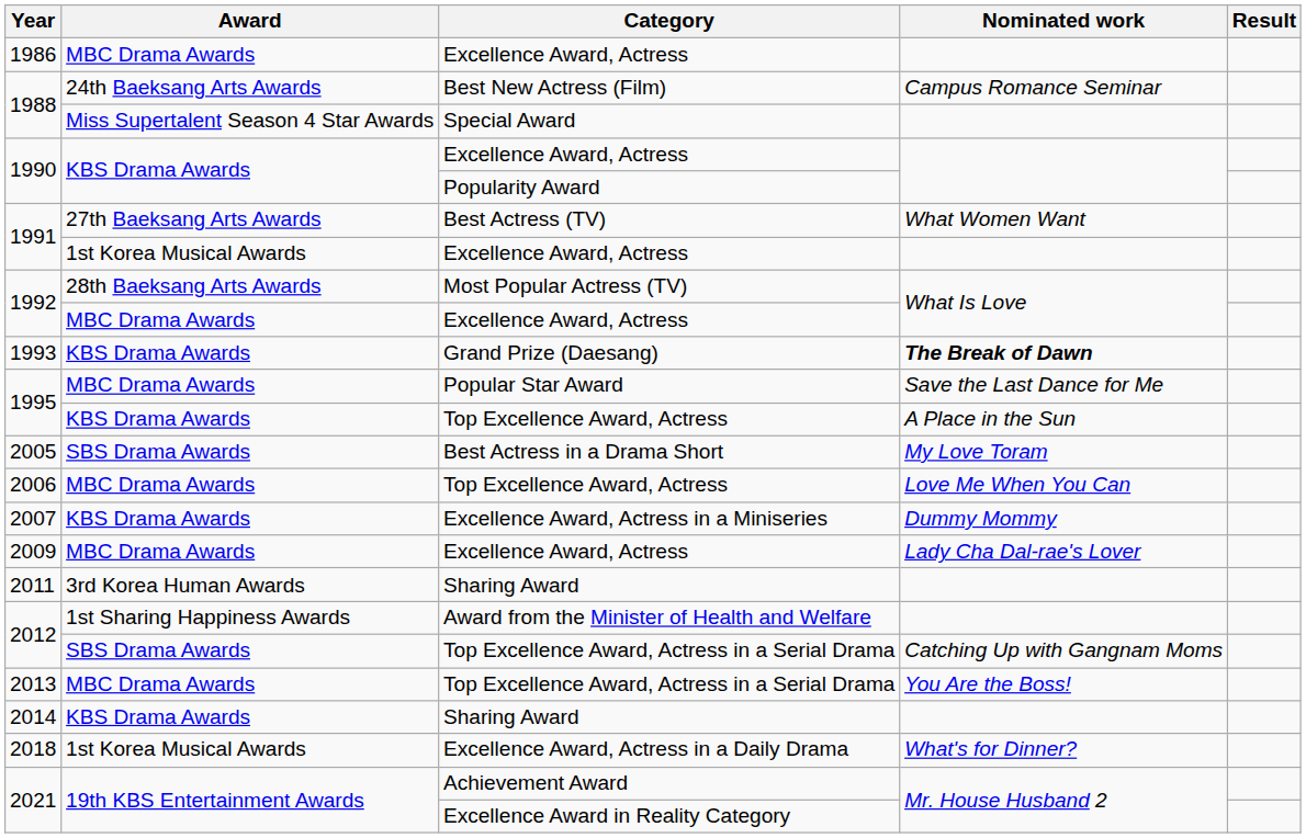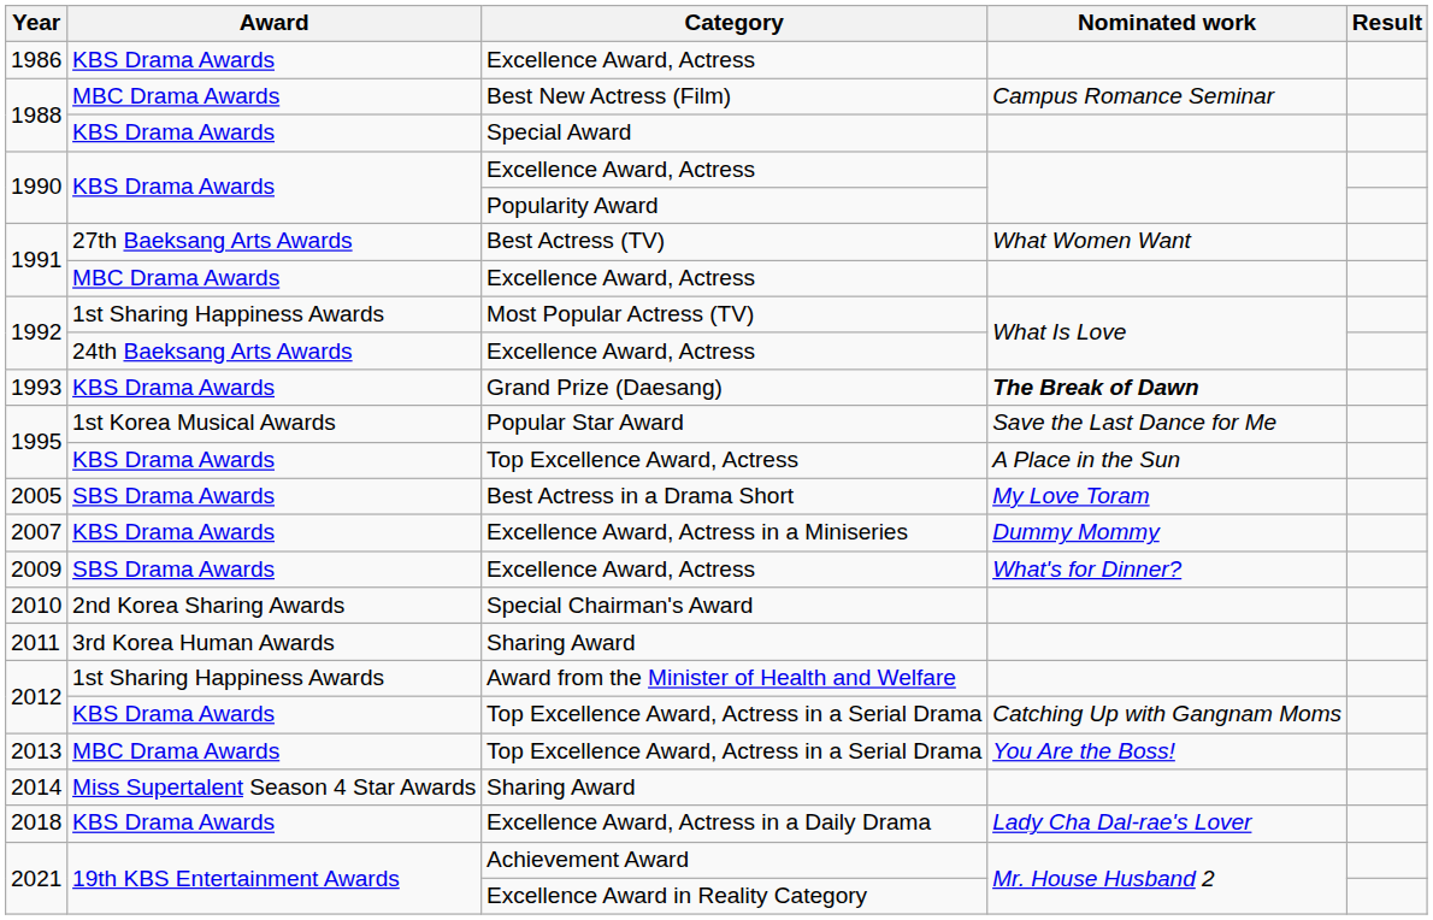 <table class="wikitable">
 <tr>
 <th>Year</th>
 <th>Award</th>
 <th>Category</th>
 <th>Nominated work</th>
 <th>Result</th>
 </tr>
 <tr>
 <td>1986</td>
-<td><a href='#'>MBC Drama Awards</a></td>
+<td><a href='#'>KBS Drama Awards</a></td>
 <td>Excellence Award, Actress</td>
 <td></td>
 <td></td>
 </tr>
 <tr>
 <td rowspan=2>1988</td>
-<td>24th <a href='#'>Baeksang Arts Awards</a></td>
+<td><a href='#'>MBC Drama Awards</a></td>
 <td>Best New Actress (Film)</td>
 <td><em>Campus Romance Seminar</em></td>
 <td></td>
 </tr>
 <tr>
-<td><a href='#'>Miss Supertalent</a> Season 4 Star Awards</td>
+<td><a href='#'>KBS Drama Awards</a></td>
 <td>Special Award</td>
 <td></td>
 <td></td>
 </tr>
 <tr>
 <td rowspan=2>1990</td>
 <td rowspan=2><a href='#'>KBS Drama Awards</a></td>
 <td>Excellence Award, Actress</td>
 <td rowspan=2></td>
 <td></td>
 </tr>
 <tr>
 <td>Popularity Award</td>
 <td></td>
 </tr>
 <tr>
 <td rowspan=2>1991</td>
 <td>27th <a href='#'>Baeksang Arts Awards</a></td>
 <td>Best Actress (TV)</td>
 <td><em>What Women Want</em></td>
 <td></td>
 </tr>
 <tr>
-<td>1st Korea Musical Awards</td>
+<td><a href='#'>MBC Drama Awards</a></td>
 <td>Excellence Award, Actress</td>
 <td></td>
 <td></td>
 </tr>
 <tr>
 <td rowspan=2>1992</td>
-<td>28th <a href='#'>Baeksang Arts Awards</a></td>
+<td>1st Sharing Happiness Awards</td>
 <td>Most Popular Actress (TV)</td>
 <td rowspan=2><em>What Is Love</em></td>
 <td></td>
 </tr>
 <tr>
-<td><a href='#'>MBC Drama Awards</a></td>
+<td>24th <a href='#'>Baeksang Arts Awards</a></td>
 <td>Excellence Award, Actress</td>
 <td></td>
 </tr>
 <tr>
 <td>1993</td>
 <td><a href='#'>KBS Drama Awards</a></td>
 <td>Grand Prize (Daesang)</td>
 <td><strong><em>The Break of Dawn</em></strong></td>
 <td></td>
 </tr>
 <tr>
 <td rowspan=2>1995</td>
-<td><a href='#'>MBC Drama Awards</a></td>
+<td>1st Korea Musical Awards</td>
 <td>Popular Star Award</td>
 <td><em>Save the Last Dance for Me</em></td>
 <td></td>
 </tr>
 <tr>
 <td><a href='#'>KBS Drama Awards</a></td>
 <td>Top Excellence Award, Actress</td>
 <td><em>A Place in the Sun</em></td>
 <td></td>
 </tr>
 <tr>
 <td>2005</td>
 <td><a href='#'>SBS Drama Awards</a></td>
 <td>Best Actress in a Drama Short</td>
 <td><em><a href='#'>My Love Toram</a></em></td>
 <td></td>
 </tr>
 <tr>
-<td>2006</td>
-<td><a href='#'>MBC Drama Awards</a></td>
-<td>Top Excellence Award, Actress</td>
-<td><em><a href='#'>Love Me When You Can</a></em></td>
-<td></td>
-</tr>
-<tr>
 <td>2007</td>
 <td><a href='#'>KBS Drama Awards</a></td>
 <td>Excellence Award, Actress in a Miniseries</td>
 <td><em><a href='#'>Dummy Mommy</a></em></td>
 <td></td>
 </tr>
 <tr>
 <td>2009</td>
-<td><a href='#'>MBC Drama Awards</a></td>
+<td><a href='#'>SBS Drama Awards</a></td>
 <td>Excellence Award, Actress</td>
-<td><em><a href='#'>Lady Cha Dal-rae's Lover</a></em></td>
+<td><em><a href='#'>What's for Dinner?</a></em></td>
+<td></td>
+</tr>
+<tr>
+<td>2010</td>
+<td>2nd Korea Sharing Awards</td>
+<td>Special Chairman's Award</td>
+<td></td>
 <td></td>
 </tr>
 <tr>
 <td>2011</td>
 <td>3rd Korea Human Awards</td>
 <td>Sharing Award</td>
 <td></td>
 <td></td>
 </tr>
 <tr>
 <td rowspan=2>2012</td>
 <td>1st Sharing Happiness Awards</td>
 <td>Award from the <a href='#'>Minister of Health and Welfare</a></td>
 <td></td>
 <td></td>
 </tr>
 <tr>
-<td><a href='#'>SBS Drama Awards</a></td>
+<td><a href='#'>KBS Drama Awards</a></td>
 <td>Top Excellence Award, Actress in a Serial Drama</td>
 <td><em>Catching Up with Gangnam Moms</em></td>
 <td></td>
 </tr>
 <tr>
 <td>2013</td>
 <td><a href='#'>MBC Drama Awards</a></td>
 <td>Top Excellence Award, Actress in a Serial Drama</td>
 <td><em><a href='#'>You Are the Boss!</a></em></td>
 <td></td>
 </tr>
 <tr>
 <td>2014</td>
-<td><a href='#'>KBS Drama Awards</a></td>
+<td><a href='#'>Miss Supertalent</a> Season 4 Star Awards</td>
 <td>Sharing Award</td>
 <td></td>
 <td></td>
 </tr>
 <tr>
 <td>2018</td>
-<td>1st Korea Musical Awards</td>
+<td><a href='#'>KBS Drama Awards</a></td>
 <td>Excellence Award, Actress in a Daily Drama</td>
-<td><em><a href='#'>What's for Dinner?</a></em></td>
+<td><em><a href='#'>Lady Cha Dal-rae's Lover</a></em></td>
 <td></td>
 </tr>
 <tr>
 <td rowspan="2">2021</td>
 <td rowspan="2"><a href='#'>19th KBS Entertainment Awards</a></td>
 <td>Achievement Award	</td>
 <td rowspan="2"><em><a href='#'>Mr. House Husband</a> 2</em></td>
 <td></td>
 </tr>
 <tr>
 <td>Excellence Award in Reality Category</td>
 <td></td>
 </tr>
 </table>
